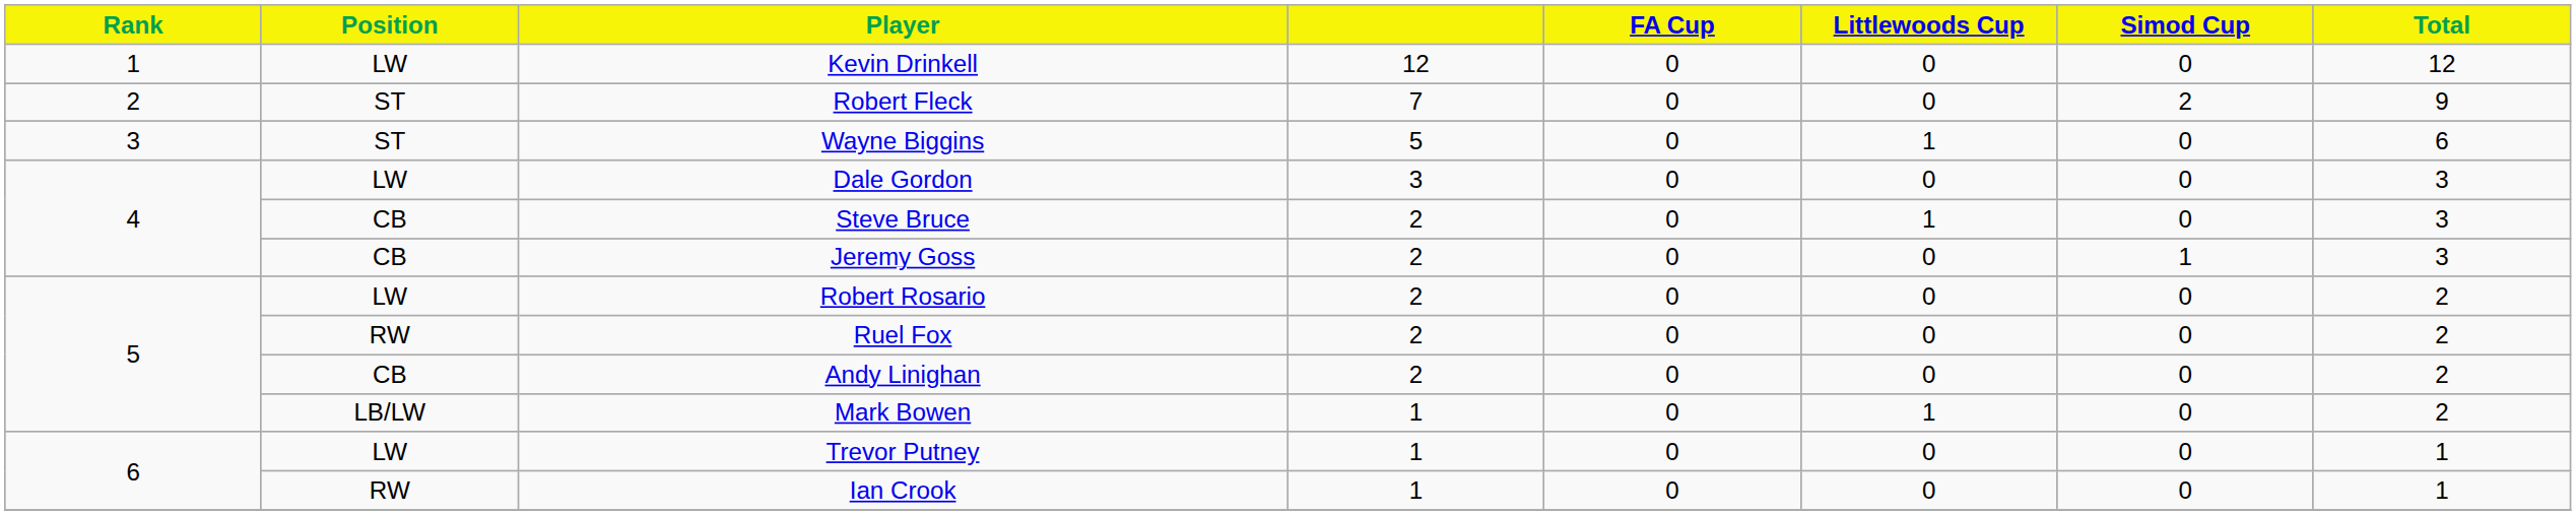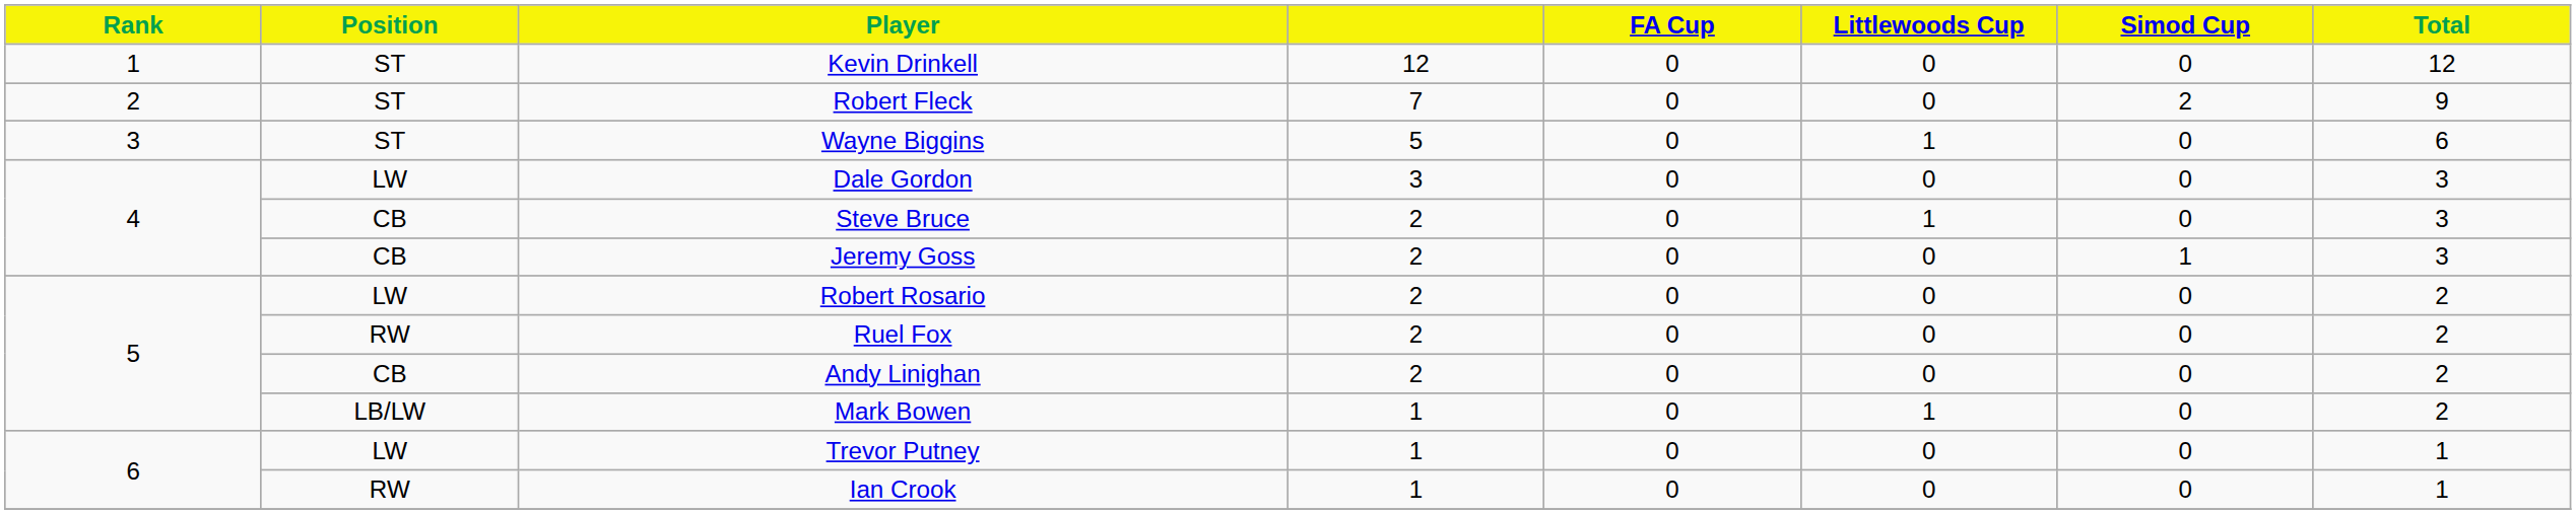 <table class="wikitable"  style="text-align:center; font-size:90%; width:95%;">
 <tr>
 <th style="background:#F7F408; color:#00A050;  width:10%;">Rank</th>
 <th style="background:#F7F408; color:#00A050;  width:10%;">Position</th>
 <th style="background:#F7F408; color:#00A050; ">Player</th>
 <th style="background:#F7F408; color:#00A050;  width:10%;"></th>
 <th style="background:#F7F408; color:#00A050;  width:10%;"><a href='#'>FA Cup</a></th>
 <th style="background:#F7F408; color:#00A050;  width:10%;"><a href='#'>Littlewoods Cup</a></th>
 <th style="background:#F7F408; color:#00A050;  width:10%;"><a href='#'>Simod Cup</a></th>
 <th style="background:#F7F408; color:#00A050;  width:10%;">Total</th>
 </tr>
 <tr>
 <td>1</td>
-<td>LW</td>
+<td>ST</td>
 <td><a href='#'>Kevin Drinkell</a></td>
 <td>12</td>
 <td>0</td>
 <td>0</td>
 <td>0</td>
 <td>12</td>
 </tr>
 <tr>
 <td>2</td>
 <td>ST</td>
 <td><a href='#'>Robert Fleck</a></td>
 <td>7</td>
 <td>0</td>
 <td>0</td>
 <td>2</td>
 <td>9</td>
 </tr>
 <tr>
 <td>3</td>
 <td>ST</td>
 <td><a href='#'>Wayne Biggins</a></td>
 <td>5</td>
 <td>0</td>
 <td>1</td>
 <td>0</td>
 <td>6</td>
 </tr>
 <tr>
 <td rowspan=3>4</td>
 <td>LW</td>
 <td><a href='#'>Dale Gordon</a></td>
 <td>3</td>
 <td>0</td>
 <td>0</td>
 <td>0</td>
 <td>3</td>
 </tr>
 <tr>
 <td>CB</td>
 <td><a href='#'>Steve Bruce</a></td>
 <td>2</td>
 <td>0</td>
 <td>1</td>
 <td>0</td>
 <td>3</td>
 </tr>
 <tr>
 <td>CB</td>
 <td><a href='#'>Jeremy Goss</a></td>
 <td>2</td>
 <td>0</td>
 <td>0</td>
 <td>1</td>
 <td>3</td>
 </tr>
 <tr>
 <td rowspan=4>5</td>
 <td>LW</td>
 <td><a href='#'>Robert Rosario</a></td>
 <td>2</td>
 <td>0</td>
 <td>0</td>
 <td>0</td>
 <td>2</td>
 </tr>
 <tr>
 <td>RW</td>
 <td><a href='#'>Ruel Fox</a></td>
 <td>2</td>
 <td>0</td>
 <td>0</td>
 <td>0</td>
 <td>2</td>
 </tr>
 <tr>
 <td>CB</td>
 <td><a href='#'>Andy Linighan</a></td>
 <td>2</td>
 <td>0</td>
 <td>0</td>
 <td>0</td>
 <td>2</td>
 </tr>
 <tr>
 <td>LB/LW</td>
 <td><a href='#'>Mark Bowen</a></td>
 <td>1</td>
 <td>0</td>
 <td>1</td>
 <td>0</td>
 <td>2</td>
 </tr>
 <tr>
 <td rowspan=2>6</td>
 <td>LW</td>
 <td><a href='#'>Trevor Putney</a></td>
 <td>1</td>
 <td>0</td>
 <td>0</td>
 <td>0</td>
 <td>1</td>
 </tr>
 <tr>
 <td>RW</td>
 <td><a href='#'>Ian Crook</a></td>
 <td>1</td>
 <td>0</td>
 <td>0</td>
 <td>0</td>
 <td>1</td>
 </tr>
 <tr>
 </tr>
 </table>
